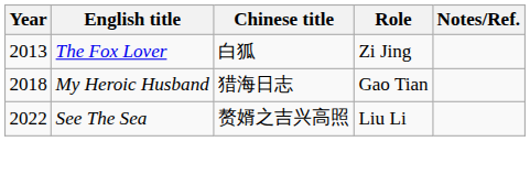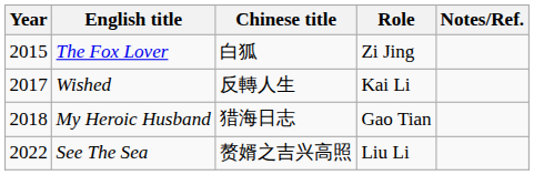 <table class="wikitable sortable">
 <tr>
 <th>Year</th>
 <th>English title</th>
 <th>Chinese title</th>
 <th>Role</th>
 <th class="unsortable">Notes/Ref.</th>
 </tr>
 <tr>
-<td>2013</td>
+<td>2015</td>
 <td><em><a href='#'>The Fox Lover</a></em></td>
 <td>白狐</td>
 <td>Zi Jing</td>
+<td></td>
+</tr>
+<tr>
+<td>2017</td>
+<td><em>Wished</em></td>
+<td>反轉人生</td>
+<td>Kai Li</td>
 <td></td>
 </tr>
 <tr>
 <td>2018</td>
 <td><em>My Heroic Husband</em></td>
 <td>猎海日志</td>
 <td>Gao Tian</td>
 <td></td>
 </tr>
 <tr>
 <td>2022</td>
 <td><em>See The Sea</em></td>
 <td>赘婿之吉兴高照</td>
 <td>Liu Li</td>
 <td></td>
 </tr>
 </table>
